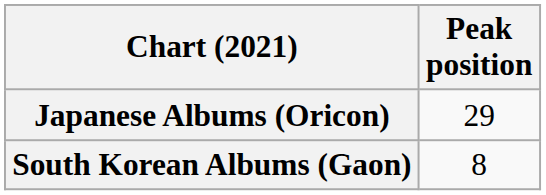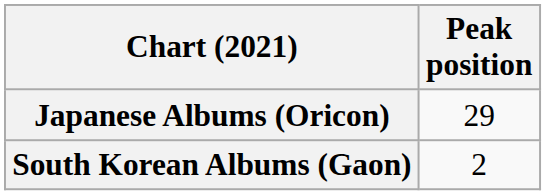 <table class="wikitable sortable plainrowheaders" style="text-align:center">
 <tr>
 <th scope="col">Chart (2021)</th>
 <th scope="col">Peak<br>position</th>
 </tr>
 <tr>
 <th scope="row">Japanese Albums (Oricon)</th>
 <td>29</td>
 </tr>
 <tr>
 <th scope="row">South Korean Albums (Gaon)</th>
-<td>8</td>
+<td>2</td>
 </tr>
 </table>
